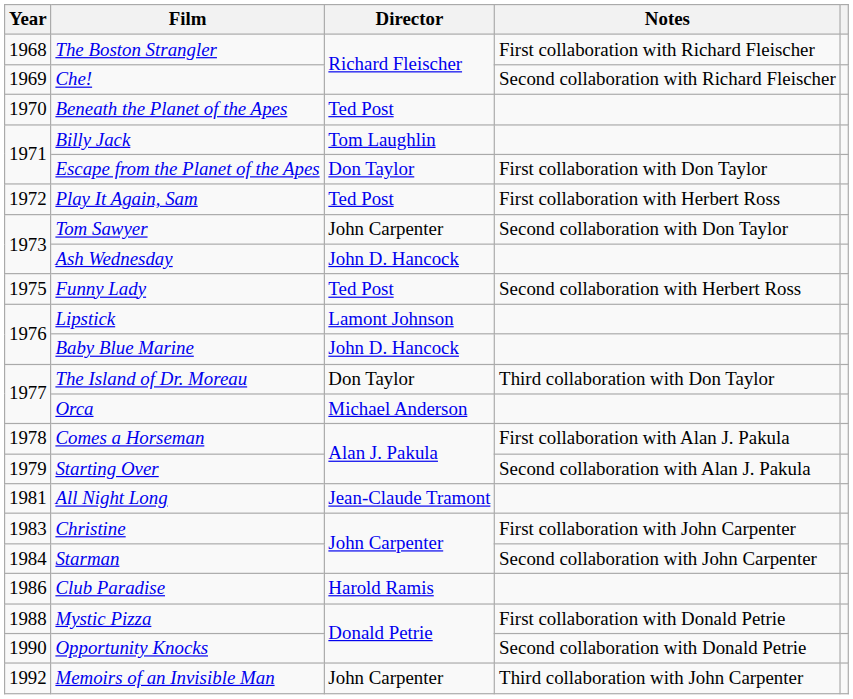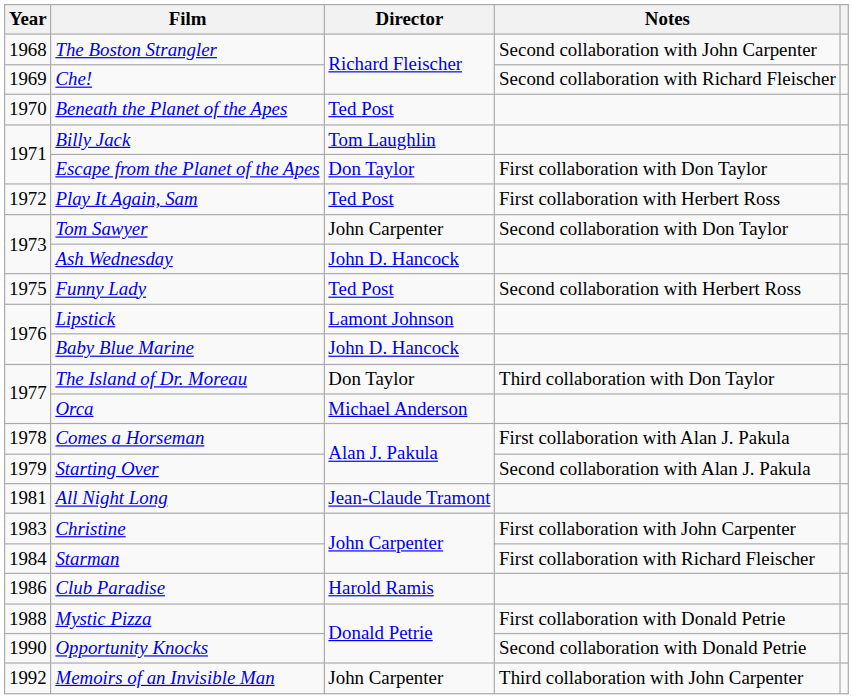 <table class="wikitable">
 <tr>
 <th>Year</th>
 <th>Film</th>
 <th>Director</th>
 <th>Notes</th>
 <th></th>
 </tr>
 <tr>
 <td>1968</td>
 <td><em><a href='#'>The Boston Strangler</a></em></td>
 <td rowspan=2><a href='#'>Richard Fleischer</a></td>
-<td>First collaboration with Richard Fleischer</td>
+<td>Second collaboration with John Carpenter</td>
 <td></td>
 </tr>
 <tr>
 <td>1969</td>
 <td><em><a href='#'>Che!</a></em></td>
 <td>Second collaboration with Richard Fleischer</td>
 <td></td>
 </tr>
 <tr>
 <td>1970</td>
 <td><em><a href='#'>Beneath the Planet of the Apes</a></em></td>
 <td><a href='#'>Ted Post</a></td>
 <td></td>
 <td></td>
 </tr>
 <tr>
 <td rowspan=2>1971</td>
 <td><em><a href='#'>Billy Jack</a></em></td>
 <td><a href='#'>Tom Laughlin</a></td>
 <td></td>
 <td></td>
 </tr>
 <tr>
 <td><em><a href='#'>Escape from the Planet of the Apes</a></em></td>
 <td><a href='#'>Don Taylor</a></td>
 <td>First collaboration with Don Taylor</td>
 <td></td>
 </tr>
 <tr>
 <td>1972</td>
 <td><em><a href='#'>Play It Again, Sam</a></em></td>
 <td><a href='#'>Ted Post</a></td>
 <td>First collaboration with Herbert Ross</td>
 <td></td>
 </tr>
 <tr>
 <td rowspan=2>1973</td>
 <td><em><a href='#'>Tom Sawyer</a></em></td>
 <td>John Carpenter</td>
 <td>Second collaboration with Don Taylor</td>
 <td></td>
 </tr>
 <tr>
 <td><em><a href='#'>Ash Wednesday</a></em></td>
 <td><a href='#'>John D. Hancock</a></td>
 <td></td>
 <td></td>
 </tr>
 <tr>
 <td>1975</td>
 <td><em><a href='#'>Funny Lady</a></em></td>
 <td><a href='#'>Ted Post</a></td>
 <td>Second collaboration with Herbert Ross</td>
 <td></td>
 </tr>
 <tr>
 <td rowspan=2>1976</td>
 <td><em><a href='#'>Lipstick</a></em></td>
 <td><a href='#'>Lamont Johnson</a></td>
 <td></td>
 <td></td>
 </tr>
 <tr>
 <td><em><a href='#'>Baby Blue Marine</a></em></td>
 <td><a href='#'>John D. Hancock</a></td>
 <td></td>
 <td></td>
 </tr>
 <tr>
 <td rowspan=2>1977</td>
 <td><em><a href='#'>The Island of Dr. Moreau</a></em></td>
 <td>Don Taylor</td>
 <td>Third collaboration with Don Taylor</td>
 <td></td>
 </tr>
 <tr>
 <td><em><a href='#'>Orca</a></em></td>
 <td><a href='#'>Michael Anderson</a></td>
 <td></td>
 <td></td>
 </tr>
 <tr>
 <td>1978</td>
 <td><em><a href='#'>Comes a Horseman</a></em></td>
 <td rowspan=2><a href='#'>Alan J. Pakula</a></td>
 <td>First collaboration with Alan J. Pakula</td>
 <td></td>
 </tr>
 <tr>
 <td>1979</td>
 <td><em><a href='#'>Starting Over</a></em></td>
 <td>Second collaboration with Alan J. Pakula</td>
 <td></td>
 </tr>
 <tr>
 <td>1981</td>
 <td><em><a href='#'>All Night Long</a></em></td>
 <td><a href='#'>Jean-Claude Tramont</a></td>
 <td></td>
 <td></td>
 </tr>
 <tr>
 <td>1983</td>
 <td><em><a href='#'>Christine</a></em></td>
 <td rowspan=2><a href='#'>John Carpenter</a></td>
 <td>First collaboration with John Carpenter</td>
 <td></td>
 </tr>
 <tr>
 <td>1984</td>
 <td><em><a href='#'>Starman</a></em></td>
-<td>Second collaboration with John Carpenter</td>
+<td>First collaboration with Richard Fleischer</td>
 <td></td>
 </tr>
 <tr>
 <td>1986</td>
 <td><em><a href='#'>Club Paradise</a></em></td>
 <td><a href='#'>Harold Ramis</a></td>
 <td></td>
 <td></td>
 </tr>
 <tr>
 <td>1988</td>
 <td><em><a href='#'>Mystic Pizza</a></em></td>
 <td rowspan=2><a href='#'>Donald Petrie</a></td>
 <td>First collaboration with Donald Petrie</td>
 <td></td>
 </tr>
 <tr>
 <td>1990</td>
 <td><em><a href='#'>Opportunity Knocks</a></em></td>
 <td>Second collaboration with Donald Petrie</td>
 <td></td>
 </tr>
 <tr>
 <td>1992</td>
 <td><em><a href='#'>Memoirs of an Invisible Man</a></em></td>
 <td>John Carpenter</td>
 <td>Third collaboration with John Carpenter</td>
 <td></td>
 </tr>
 </table>
